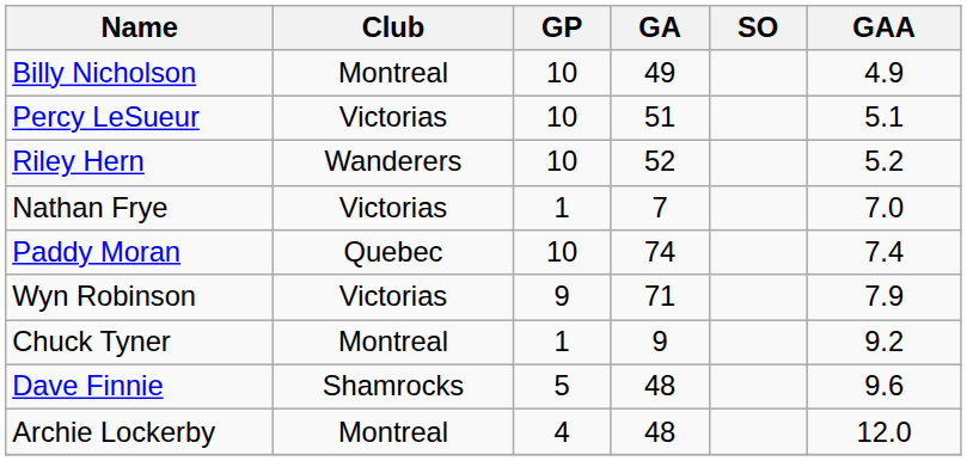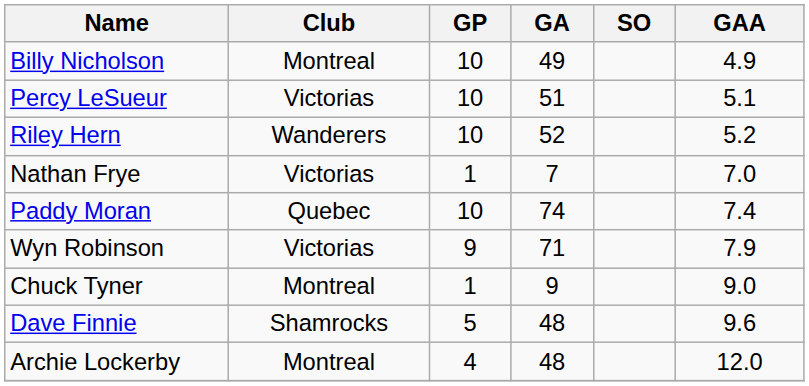 <table class="wikitable" style="text-align:center;">
 <tr>
 <th style="width:9em">Name</th>
 <th style="width:8em">Club</th>
 <th style="width:3em">GP</th>
 <th style="width:3em">GA</th>
 <th style="width:3em">SO</th>
 <th style="width:5em">GAA</th>
 </tr>
 <tr>
 <td align="left"><a href='#'>Billy Nicholson</a></td>
 <td>Montreal</td>
 <td>10</td>
 <td>49</td>
 <td></td>
 <td>4.9</td>
 </tr>
 <tr>
 <td align="left"><a href='#'>Percy LeSueur</a></td>
 <td>Victorias</td>
 <td>10</td>
 <td>51</td>
 <td></td>
 <td>5.1</td>
 </tr>
 <tr>
 <td align="left"><a href='#'>Riley Hern</a></td>
 <td>Wanderers</td>
 <td>10</td>
 <td>52</td>
 <td></td>
 <td>5.2</td>
 </tr>
 <tr>
 <td align="left">Nathan Frye</td>
 <td>Victorias</td>
 <td>1</td>
 <td>7</td>
 <td></td>
 <td>7.0</td>
 </tr>
 <tr>
 <td align="left"><a href='#'>Paddy Moran</a></td>
 <td>Quebec</td>
 <td>10</td>
 <td>74</td>
 <td></td>
 <td>7.4</td>
 </tr>
 <tr>
 <td align="left">Wyn Robinson</td>
 <td>Victorias</td>
 <td>9</td>
 <td>71</td>
 <td></td>
 <td>7.9</td>
 </tr>
 <tr>
 <td align="left">Chuck Tyner</td>
 <td>Montreal</td>
 <td>1</td>
 <td>9</td>
 <td></td>
-<td>9.2</td>
+<td>9.0</td>
 </tr>
 <tr>
 <td align="left"><a href='#'>Dave Finnie</a></td>
 <td>Shamrocks</td>
 <td>5</td>
 <td>48</td>
 <td></td>
 <td>9.6</td>
 </tr>
 <tr>
 <td align="left">Archie Lockerby</td>
 <td>Montreal</td>
 <td>4</td>
 <td>48</td>
 <td></td>
 <td>12.0</td>
 </tr>
 <tr>
 </tr>
 </table>
